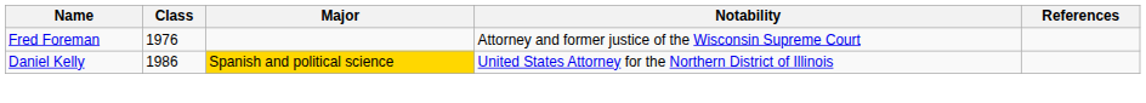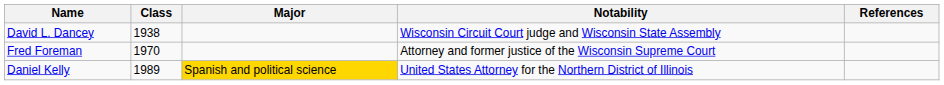 <table class="wikitable sortable" style="width:100%;">
 <tr>
 <th>Name</th>
 <th>Class</th>
 <th>Major</th>
 <th>Notability</th>
 <th>References</th>
 </tr>
 <tr>
+<td><a href='#'>David L. Dancey</a></td>
+<td>1938</td>
+<td></td>
+<td><a href='#'>Wisconsin Circuit Court</a> judge and <a href='#'>Wisconsin State Assembly</a></td>
+<td></td>
+</tr>
+<tr>
 <td><a href='#'>Fred Foreman</a></td>
-<td>1976</td>
+<td>1970</td>
 <td></td>
 <td>Attorney and former justice of the <a href='#'>Wisconsin Supreme Court</a></td>
 <td></td>
 </tr>
 <tr>
 <td><a href='#'>Daniel Kelly</a></td>
-<td>1986</td>
+<td>1989</td>
 <td style="background: gold;">Spanish and political science</td>
 <td><a href='#'>United States Attorney</a> for the <a href='#'>Northern District of Illinois</a></td>
 <td></td>
 </tr>
 </table>
